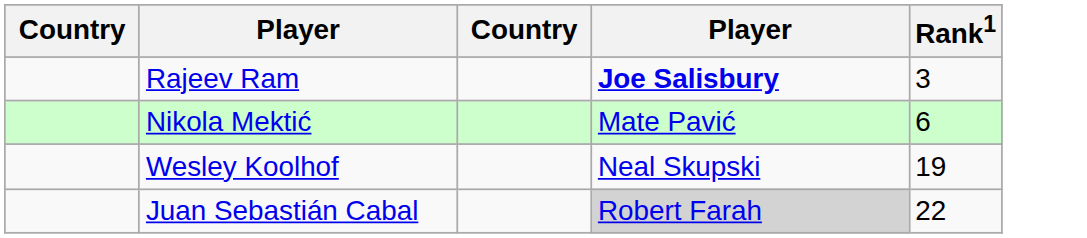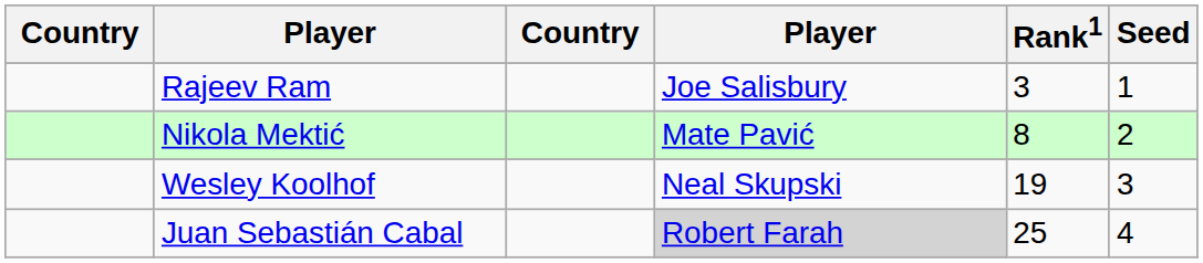 <table class="sortable wikitable">
 <tr>
 <th width="70">Country</th>
 <th width="175">Player</th>
 <th width="70">Country</th>
 <th width="175">Player</th>
 <th>Rank<sup>1</sup></th>
+<th>Seed</th>
 </tr>
 <tr>
 <td></td>
 <td><a href='#'>Rajeev Ram</a></td>
 <td></td>
-<td><strong><a href='#'>Joe Salisbury</a></strong></td>
+<td><a href='#'>Joe Salisbury</a></td>
 <td>3</td>
+<td>1</td>
 </tr>
 <tr style="background:#cfc;">
 <td></td>
 <td><a href='#'>Nikola Mektić</a></td>
 <td></td>
 <td><a href='#'>Mate Pavić</a></td>
-<td>6</td>
+<td>8</td>
+<td>2</td>
 </tr>
 <tr>
 <td></td>
 <td><a href='#'>Wesley Koolhof</a></td>
 <td></td>
 <td><a href='#'>Neal Skupski</a></td>
 <td>19</td>
+<td>3</td>
 </tr>
 <tr>
 <td></td>
 <td><a href='#'>Juan Sebastián Cabal</a></td>
 <td></td>
 <td style="background: lightgrey;"><a href='#'>Robert Farah</a></td>
-<td>22</td>
+<td>25</td>
+<td>4</td>
 </tr>
 </table>
